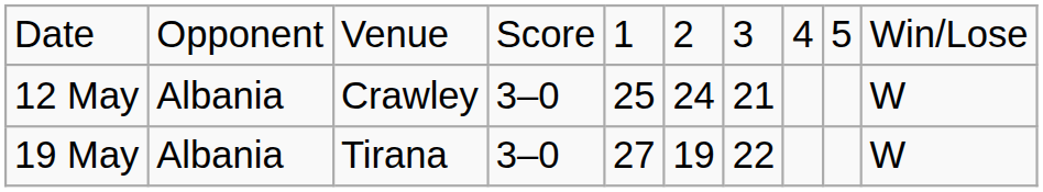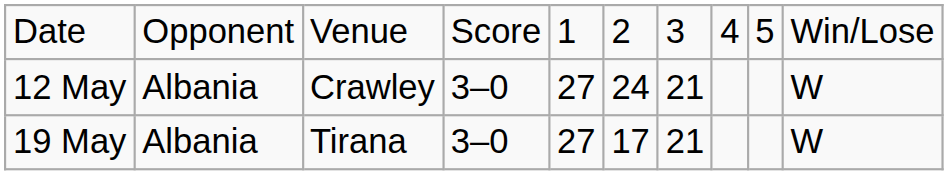 <table class="wikitable">
 <tr>
 <td>Date</td>
 <td>Opponent</td>
 <td>Venue</td>
 <td>Score</td>
 <td>1</td>
 <td>2</td>
 <td>3</td>
 <td>4</td>
 <td>5</td>
 <td>Win/Lose</td>
 </tr>
 <tr>
 <td>12 May</td>
 <td>Albania</td>
 <td>Crawley</td>
 <td>3–0</td>
-<td>25</td>
+<td>27</td>
 <td>24</td>
 <td>21</td>
 <td></td>
 <td></td>
 <td>W</td>
 </tr>
 <tr>
 <td>19 May</td>
 <td>Albania</td>
 <td>Tirana</td>
 <td>3–0</td>
 <td>27</td>
-<td>19</td>
-<td>22</td>
+<td>17</td>
+<td>21</td>
 <td></td>
 <td></td>
 <td>W</td>
 </tr>
 </table>
